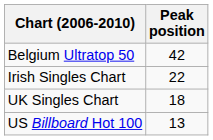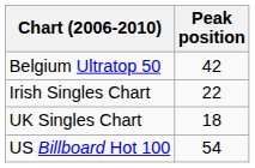 <table class="wikitable sortable">
 <tr>
 <th>Chart (2006-2010)</th>
 <th>Peak<br>position</th>
 </tr>
 <tr>
 <td align="left">Belgium <a href='#'>Ultratop 50</a></td>
 <td align="center">42</td>
 </tr>
 <tr>
 <td align="left">Irish Singles Chart</td>
 <td align="center">22</td>
 </tr>
 <tr>
 <td align="left">UK Singles Chart</td>
 <td align="center">18</td>
 </tr>
 <tr>
 <td align="left">US <a href='#'><em>Billboard</em> Hot 100</a></td>
-<td align="center">13</td>
+<td align="center">54</td>
 </tr>
 </table>
